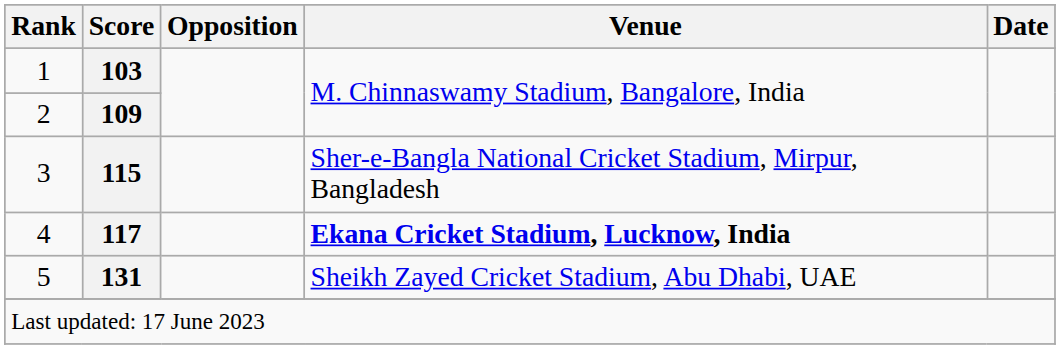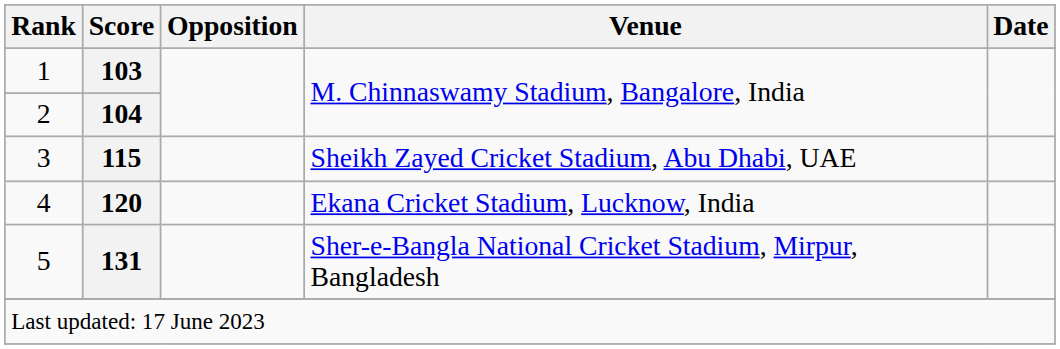 <table class="wikitable plainrowheaders sortable">
 <tr>
 <th scope=col>Rank</th>
 <th scope=col>Score</th>
 <th scope=col>Opposition</th>
 <th scope=col>Venue</th>
 <th scope=col>Date</th>
 </tr>
 <tr>
 <td align=center>1</td>
 <th scope=row style=text-align:center;>103</th>
 <td rowspan=2></td>
 <td rowspan=2><a href='#'>M. Chinnaswamy Stadium</a>, <a href='#'>Bangalore</a>, India</td>
 <td rowspan=2></td>
 </tr>
 <tr>
 <td align=center>2</td>
-<th scope=row style=text-align:center;>109</th>
+<th scope=row style=text-align:center;>104</th>
 </tr>
 <tr>
 <td align=center>3</td>
 <th scope=row style=text-align:center;>115</th>
 <td></td>
-<td><a href='#'>Sher-e-Bangla National Cricket Stadium</a>, <a href='#'>Mirpur</a>, Bangladesh</td>
+<td><a href='#'>Sheikh Zayed Cricket Stadium</a>, <a href='#'>Abu Dhabi</a>, UAE</td>
 <td></td>
 </tr>
 <tr>
 <td align=center>4</td>
-<th scope=row style=text-align:center;>117</th>
+<th scope=row style=text-align:center;>120</th>
 <td></td>
-<td><strong><a href='#'>Ekana Cricket Stadium</a>, <a href='#'>Lucknow</a>, India</strong></td>
+<td><a href='#'>Ekana Cricket Stadium</a>, <a href='#'>Lucknow</a>, India</td>
 <td></td>
 </tr>
 <tr>
 <td align=center>5</td>
 <th scope=row style=text-align:center;>131</th>
 <td></td>
-<td><a href='#'>Sheikh Zayed Cricket Stadium</a>, <a href='#'>Abu Dhabi</a>, UAE</td>
+<td><a href='#'>Sher-e-Bangla National Cricket Stadium</a>, <a href='#'>Mirpur</a>, Bangladesh</td>
 <td></td>
 </tr>
 <tr>
 </tr>
 <tr class=sortbottom>
 <td colspan=5><small>Last updated: 17 June 2023</small></td>
 </tr>
 </table>
